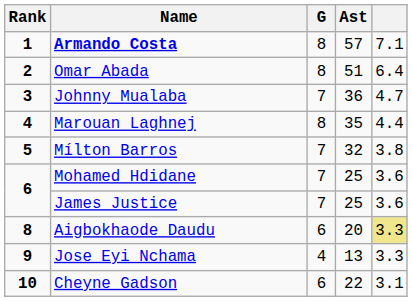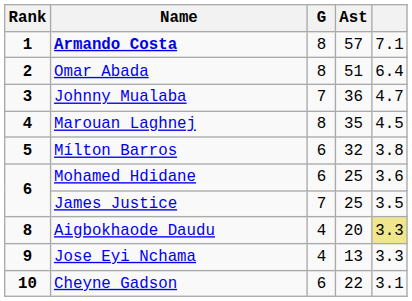 <table class="wikitable" style="text-align:center; font-size:90%;">
 <tr>
 <th width=10px>Rank</th>
 <th width=185px>Name</th>
 <th width=15px>G</th>
 <th width=10px>Ast</th>
 <th width=10px></th>
 </tr>
 <tr>
 <td><strong>1</strong></td>
 <td align=left> <strong><a href='#'>Armando Costa</a></strong></td>
 <td>8</td>
 <td>57</td>
 <td>7.1</td>
 </tr>
 <tr>
 <td><strong>2</strong></td>
 <td align=left> <a href='#'>Omar Abada</a></td>
 <td>8</td>
 <td>51</td>
 <td>6.4</td>
 </tr>
 <tr>
 <td><strong>3</strong></td>
 <td align=left> <a href='#'>Johnny Mualaba</a></td>
 <td>7</td>
 <td>36</td>
 <td>4.7</td>
 </tr>
 <tr>
 <td><strong>4</strong></td>
 <td align=left> <a href='#'>Marouan Laghnej</a></td>
 <td>8</td>
 <td>35</td>
-<td>4.4</td>
+<td>4.5</td>
 </tr>
 <tr>
 <td><strong>5</strong></td>
 <td align=left> <a href='#'>Mílton Barros</a></td>
-<td>7</td>
+<td>6</td>
 <td>32</td>
 <td>3.8</td>
 </tr>
 <tr>
 <td rowspan=2><strong>6</strong></td>
 <td align=left> <a href='#'>Mohamed Hdidane</a></td>
-<td>7</td>
+<td>6</td>
 <td>25</td>
 <td>3.6</td>
 </tr>
 <tr>
 <td align=left> <a href='#'>James Justice</a></td>
 <td>7</td>
 <td>25</td>
-<td>3.6</td>
+<td>3.5</td>
 </tr>
 <tr>
 <td><strong>8</strong></td>
 <td align=left> <a href='#'>Aigbokhaode Daudu</a></td>
-<td>6</td>
+<td>4</td>
 <td>20</td>
 <td style="background: khaki;">3.3</td>
 </tr>
 <tr>
 <td><strong>9</strong></td>
 <td align=left> <a href='#'>Jose Eyi Nchama</a></td>
 <td>4</td>
 <td>13</td>
 <td>3.3</td>
 </tr>
 <tr>
 <td><strong>10</strong></td>
 <td align=left> <a href='#'>Cheyne Gadson</a></td>
 <td>6</td>
 <td>22</td>
 <td>3.1</td>
 </tr>
 </table>
